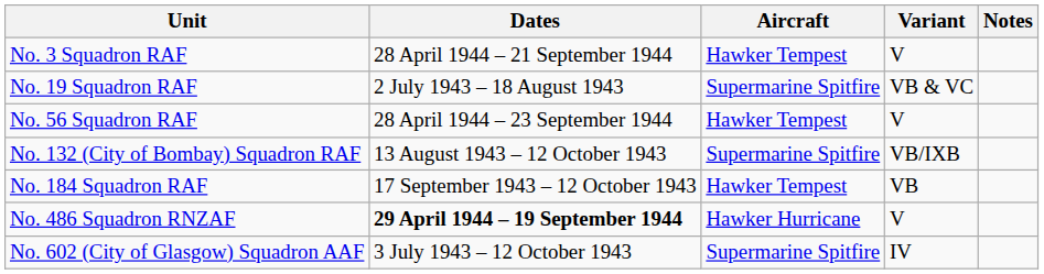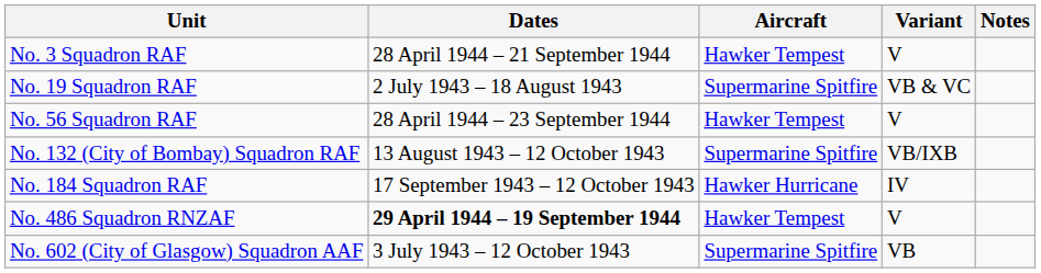 <table class="wikitable">
 <tr>
 <th>Unit</th>
 <th>Dates</th>
 <th>Aircraft</th>
 <th>Variant</th>
 <th>Notes</th>
 </tr>
 <tr>
 <td><a href='#'>No. 3 Squadron RAF</a></td>
 <td>28 April 1944 – 21 September 1944</td>
 <td><a href='#'>Hawker Tempest</a></td>
 <td>V</td>
 <td></td>
 </tr>
 <tr>
 <td><a href='#'>No. 19 Squadron RAF</a></td>
 <td>2 July 1943 – 18 August 1943</td>
 <td><a href='#'>Supermarine Spitfire</a></td>
 <td>VB & VC</td>
 <td></td>
 </tr>
 <tr>
 <td><a href='#'>No. 56 Squadron RAF</a></td>
 <td>28 April 1944 – 23 September 1944</td>
 <td><a href='#'>Hawker Tempest</a></td>
 <td>V</td>
 <td></td>
 </tr>
 <tr>
 <td><a href='#'>No. 132 (City of Bombay) Squadron RAF</a></td>
 <td>13 August 1943 – 12 October 1943</td>
 <td><a href='#'>Supermarine Spitfire</a></td>
 <td>VB/IXB</td>
 <td></td>
 </tr>
 <tr>
 <td><a href='#'>No. 184 Squadron RAF</a></td>
 <td>17 September 1943 – 12 October 1943</td>
-<td><a href='#'>Hawker Tempest</a></td>
-<td>VB</td>
+<td><a href='#'>Hawker Hurricane</a></td>
+<td>IV</td>
 <td></td>
 </tr>
 <tr>
 <td><a href='#'>No. 486 Squadron RNZAF</a></td>
 <td><strong>29 April 1944 – 19 September 1944</strong></td>
-<td><a href='#'>Hawker Hurricane</a></td>
+<td><a href='#'>Hawker Tempest</a></td>
 <td>V</td>
 <td></td>
 </tr>
 <tr>
 <td><a href='#'>No. 602 (City of Glasgow) Squadron AAF</a></td>
 <td>3 July 1943 – 12 October 1943</td>
 <td><a href='#'>Supermarine Spitfire</a></td>
-<td>IV</td>
+<td>VB</td>
 <td></td>
 </tr>
 </table>
